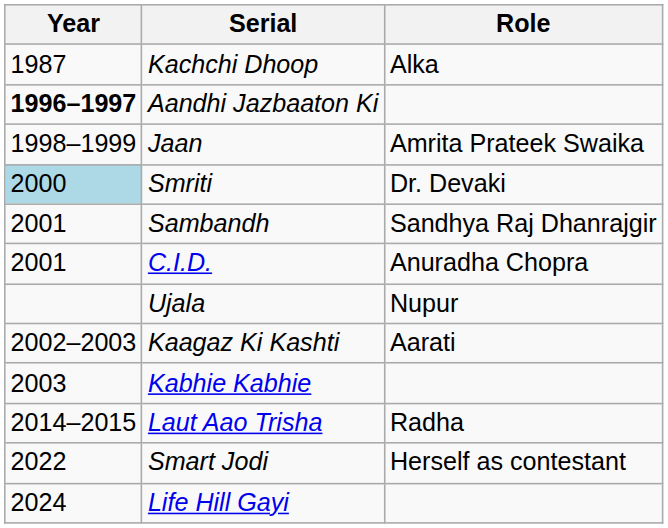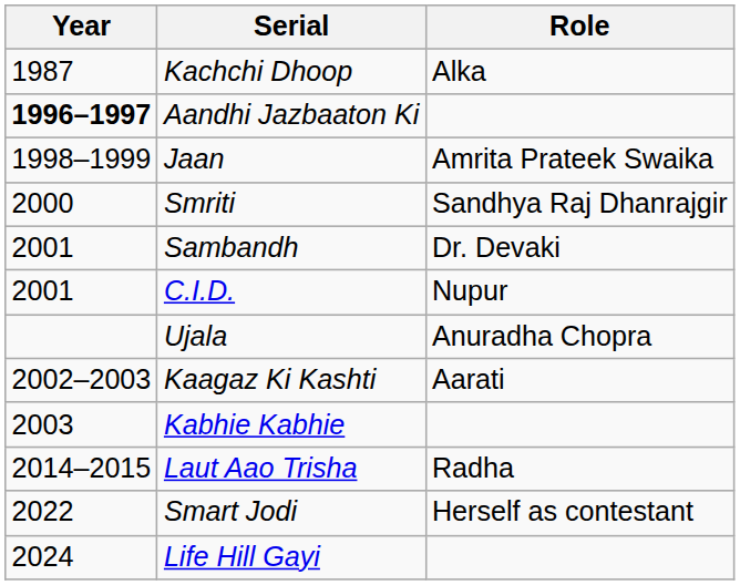 <table class="wikitable sortable">
 <tr>
 <th>Year</th>
 <th>Serial</th>
 <th>Role</th>
 </tr>
 <tr>
 <td>1987</td>
 <td><em>Kachchi Dhoop</em></td>
 <td>Alka</td>
 </tr>
 <tr>
 <td><strong>1996–1997</strong></td>
 <td><em>Aandhi Jazbaaton Ki</em></td>
 <td></td>
 </tr>
 <tr>
 <td>1998–1999</td>
 <td><em>Jaan</em></td>
 <td>Amrita Prateek Swaika</td>
 </tr>
 <tr>
-<td style="background: lightblue;">2000</td>
+<td>2000</td>
 <td><em>Smriti</em></td>
+<td>Sandhya Raj Dhanrajgir</td>
+</tr>
+<tr>
+<td>2001</td>
+<td><em>Sambandh</em></td>
 <td>Dr. Devaki</td>
 </tr>
 <tr>
 <td>2001</td>
-<td><em>Sambandh</em></td>
-<td>Sandhya Raj Dhanrajgir</td>
-</tr>
-<tr>
-<td>2001</td>
 <td><em><a href='#'>C.I.D.</a></em></td>
-<td>Anuradha Chopra</td>
+<td>Nupur</td>
 </tr>
 <tr>
 <td></td>
 <td><em>Ujala</em></td>
-<td>Nupur</td>
+<td>Anuradha Chopra</td>
 </tr>
 <tr>
 <td>2002–2003</td>
 <td><em>Kaagaz Ki Kashti</em></td>
 <td>Aarati</td>
 </tr>
 <tr>
 <td>2003</td>
 <td><em><a href='#'>Kabhie Kabhie</a></em></td>
 <td></td>
 </tr>
 <tr>
 <td>2014–2015</td>
 <td><em><a href='#'>Laut Aao Trisha</a></em></td>
 <td>Radha</td>
 </tr>
 <tr>
 <td>2022</td>
 <td><em>Smart Jodi</em></td>
 <td>Herself as contestant</td>
 </tr>
 <tr>
 <td>2024</td>
 <td><em><a href='#'>Life Hill Gayi</a></em></td>
 <td></td>
 </tr>
 </table>
